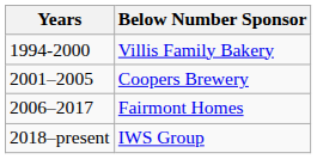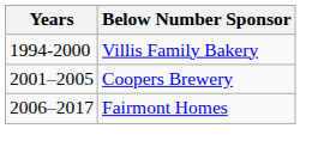 <table class="wikitable">
 <tr>
 <th>Years</th>
 <th>Below Number Sponsor</th>
 </tr>
 <tr>
 <td>1994-2000</td>
 <td><a href='#'>Villis Family Bakery</a></td>
 </tr>
 <tr>
 <td>2001–2005</td>
 <td><a href='#'>Coopers Brewery</a></td>
 </tr>
 <tr>
 <td>2006–2017</td>
 <td><a href='#'>Fairmont Homes</a></td>
 </tr>
-<tr>
-<td>2018–present</td>
-<td><a href='#'>IWS Group</a></td>
-</tr>
 </table>
